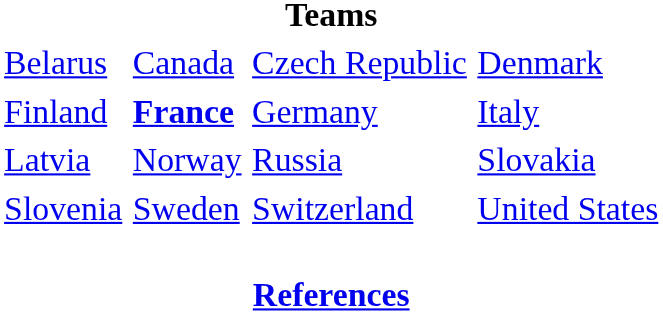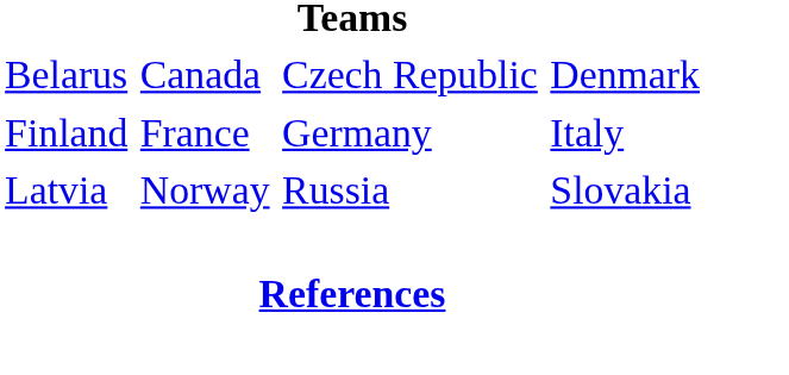 <table class="toc" style="padding: 6px; border-spacing: 3px;">
 <tr>
 <th colspan=4>Teams</th>
 </tr>
 <tr>
 <td><a href='#'>Belarus</a></td>
 <td><a href='#'>Canada</a></td>
 <td><a href='#'>Czech Republic</a></td>
 <td><a href='#'>Denmark</a></td>
 </tr>
 <tr>
 <td><a href='#'>Finland</a></td>
-<td><strong><a href='#'>France</a></strong></td>
+<td><a href='#'>France</a></td>
 <td><a href='#'>Germany</a></td>
 <td><a href='#'>Italy</a></td>
 </tr>
 <tr>
 <td><a href='#'>Latvia</a></td>
 <td><a href='#'>Norway</a></td>
 <td><a href='#'>Russia</a></td>
 <td><a href='#'>Slovakia</a></td>
 </tr>
 <tr>
-<td><a href='#'>Slovenia</a></td>
-<td><a href='#'>Sweden</a></td>
-<td><a href='#'>Switzerland</a></td>
-<td><a href='#'>United States</a></td>
-</tr>
-<tr>
 <td colspan=4 align=center><br><strong><a href='#'>References</a></strong></td>
 </tr>
 </table>
